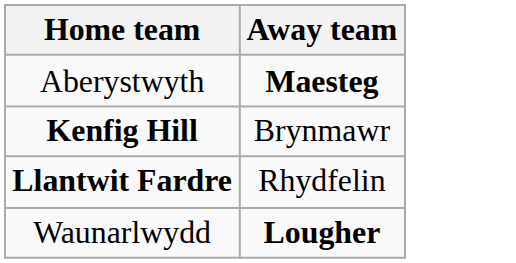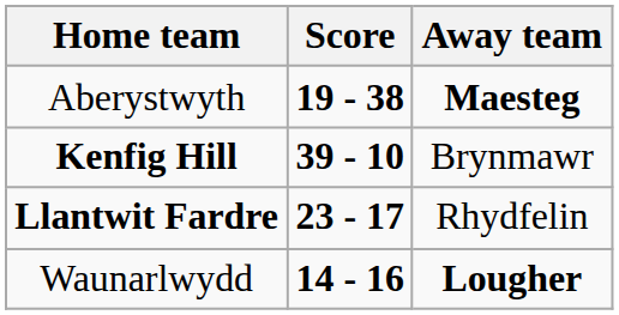 <table class="wikitable" style="text-align: center">
 <tr>
 <th>Home team</th>
+<th>Score</th>
 <th>Away team</th>
 </tr>
 <tr>
 <td>Aberystwyth</td>
+<td><strong>19 - 38</strong></td>
 <td><strong>Maesteg</strong></td>
 </tr>
 <tr>
 <td><strong>Kenfig Hill</strong></td>
+<td><strong>39 - 10</strong></td>
 <td>Brynmawr</td>
 </tr>
 <tr>
 <td><strong>Llantwit Fardre</strong></td>
+<td><strong>23 - 17</strong></td>
 <td>Rhydfelin</td>
 </tr>
 <tr>
 <td>Waunarlwydd</td>
+<td><strong>14 - 16</strong></td>
 <td><strong>Lougher</strong></td>
 </tr>
 </table>
